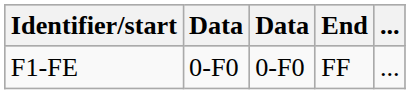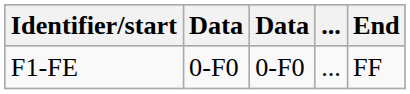 <table class="wikitable">
 <tr>
 <th>Identifier/start</th>
 <th>Data</th>
 <th>Data</th>
+<th>...</th>
 <th>End</th>
-<th>...</th>
 </tr>
 <tr>
 <td>F1-FE</td>
 <td>0-F0</td>
 <td>0-F0</td>
+<td>...</td>
 <td>FF</td>
-<td>...</td>
 </tr>
 </table>
